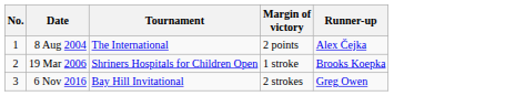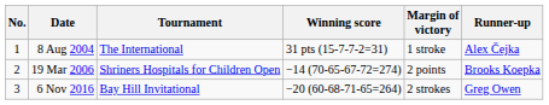 <table class="wikitable" style="font-size:95%;">
 <tr>
 <th>No.</th>
 <th>Date</th>
 <th>Tournament</th>
+<th>Winning score</th>
 <th>Margin of<br>victory</th>
 <th>Runner-up</th>
 </tr>
 <tr>
 <td align=center>1</td>
 <td align=right>8 Aug <a href='#'>2004</a></td>
 <td><a href='#'>The International</a></td>
-<td>2 points</td>
+<td>31 pts (15-7-7-2=31)</td>
+<td>1 stroke</td>
 <td> <a href='#'>Alex Čejka</a></td>
 </tr>
 <tr>
 <td align=center>2</td>
 <td align=right>19 Mar <a href='#'>2006</a></td>
 <td><a href='#'>Shriners Hospitals for Children Open</a></td>
-<td>1 stroke</td>
+<td>−14 (70-65-67-72=274)</td>
+<td>2 points</td>
 <td> <a href='#'>Brooks Koepka</a></td>
 </tr>
 <tr>
 <td align=center>3</td>
 <td align=right>6 Nov <a href='#'>2016</a></td>
 <td><a href='#'>Bay Hill Invitational</a></td>
+<td>−20 (60-68-71-65=264)</td>
 <td>2 strokes</td>
 <td> <a href='#'>Greg Owen</a></td>
 </tr>
 </table>
